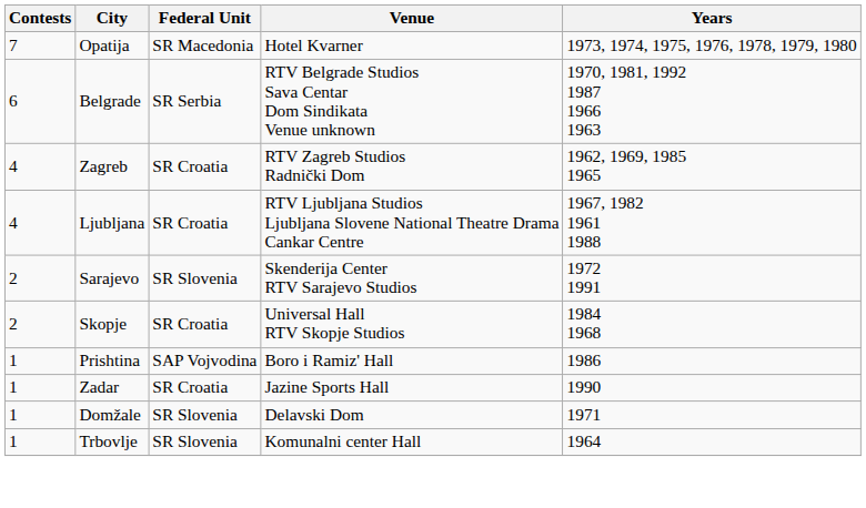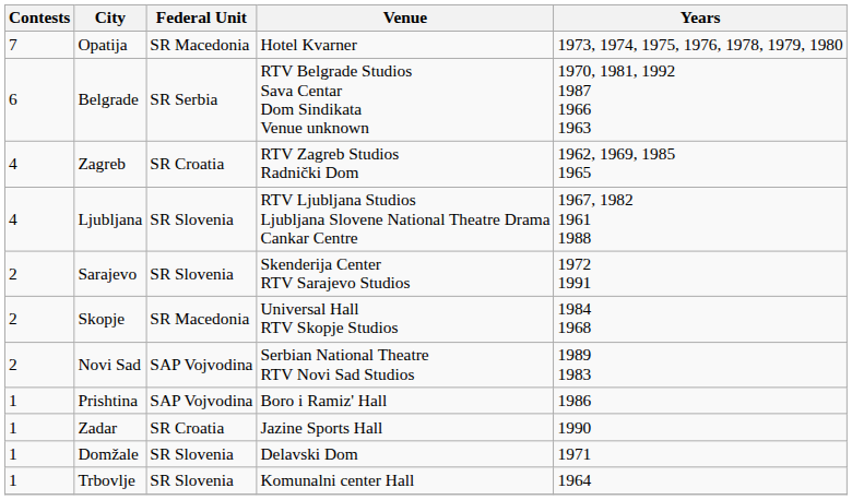 <table class="wikitable sortable">
 <tr>
 <th>Contests</th>
 <th>City</th>
 <th>Federal Unit</th>
 <th>Venue</th>
 <th>Years</th>
 </tr>
 <tr>
 <td>7</td>
 <td>Opatija</td>
 <td> SR Macedonia</td>
 <td>Hotel Kvarner</td>
 <td>1973, 1974, 1975, 1976, 1978, 1979, 1980</td>
 </tr>
 <tr>
 <td>6</td>
 <td>Belgrade</td>
 <td> SR Serbia</td>
 <td>RTV Belgrade Studios <br> Sava Centar <br> Dom Sindikata <br> Venue unknown</td>
 <td>1970, 1981, 1992 <br> 1987 <br> 1966 <br> 1963</td>
 </tr>
 <tr>
 <td>4</td>
 <td>Zagreb</td>
 <td> SR Croatia</td>
 <td>RTV Zagreb Studios <br> Radnički Dom</td>
 <td>1962, 1969, 1985 <br> 1965</td>
 </tr>
 <tr>
 <td>4</td>
 <td>Ljubljana</td>
-<td> SR Croatia</td>
+<td> SR Slovenia</td>
 <td>RTV Ljubljana Studios <br> Ljubljana Slovene National Theatre Drama <br> Cankar Centre</td>
 <td>1967, 1982 <br> 1961 <br> 1988</td>
 </tr>
 <tr>
 <td>2</td>
 <td>Sarajevo</td>
 <td> SR Slovenia</td>
 <td>Skenderija Center <br> RTV Sarajevo Studios</td>
 <td>1972 <br> 1991</td>
 </tr>
 <tr>
 <td>2</td>
 <td>Skopje</td>
-<td> SR Croatia</td>
+<td> SR Macedonia</td>
 <td>Universal Hall <br> RTV Skopje Studios</td>
 <td>1984 <br> 1968</td>
+</tr>
+<tr>
+<td>2</td>
+<td>Novi Sad</td>
+<td> SAP Vojvodina</td>
+<td>Serbian National Theatre <br> RTV Novi Sad Studios</td>
+<td>1989 <br> 1983</td>
 </tr>
 <tr>
 <td>1</td>
 <td>Prishtina</td>
 <td> SAP Vojvodina</td>
 <td>Boro i Ramiz' Hall</td>
 <td>1986</td>
 </tr>
 <tr>
 <td>1</td>
 <td>Zadar</td>
 <td> SR Croatia</td>
 <td>Jazine Sports Hall</td>
 <td>1990</td>
 </tr>
 <tr>
 <td>1</td>
 <td>Domžale</td>
 <td> SR Slovenia</td>
 <td>Delavski Dom</td>
 <td>1971</td>
 </tr>
 <tr>
 <td>1</td>
 <td>Trbovlje</td>
 <td> SR Slovenia</td>
 <td>Komunalni center Hall</td>
 <td>1964</td>
 </tr>
 <tr>
 </tr>
 </table>
